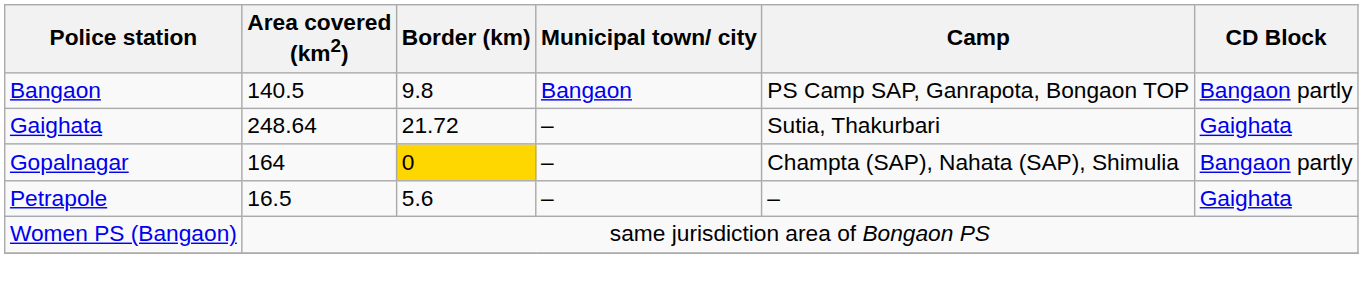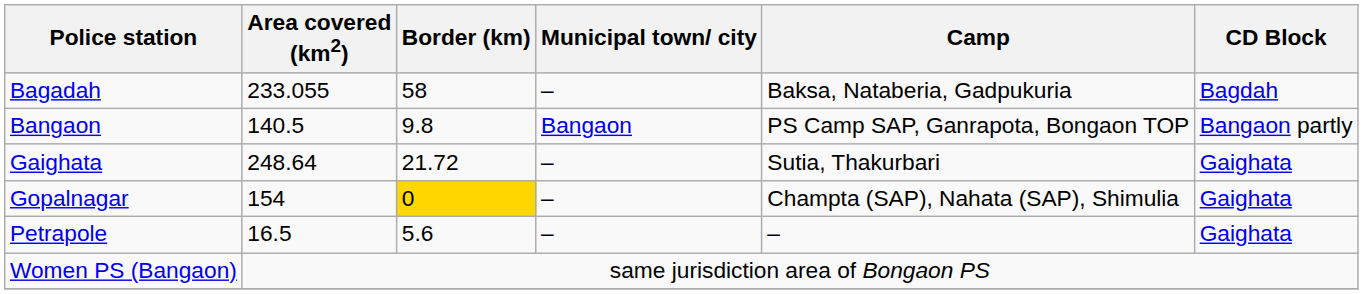 <table class="wikitable sortable">
 <tr>
 <th>Police station</th>
 <th>Area covered<br>(km<sup>2</sup>)</th>
 <th>Border (km)</th>
 <th>Municipal town/ city</th>
 <th>Camp</th>
 <th>CD Block</th>
+</tr>
+<tr>
+<td><a href='#'>Bagadah</a></td>
+<td>233.055</td>
+<td>58</td>
+<td>–</td>
+<td>Baksa, Nataberia, Gadpukuria</td>
+<td><a href='#'>Bagdah</a></td>
 </tr>
 <tr>
 <td><a href='#'>Bangaon</a></td>
 <td>140.5</td>
 <td>9.8</td>
 <td><a href='#'>Bangaon</a></td>
 <td>PS Camp SAP, Ganrapota, Bongaon TOP</td>
 <td><a href='#'>Bangaon</a> partly</td>
 </tr>
 <tr>
 <td><a href='#'>Gaighata</a></td>
 <td>248.64</td>
 <td>21.72</td>
 <td>–</td>
 <td>Sutia, Thakurbari</td>
 <td><a href='#'>Gaighata</a></td>
 </tr>
 <tr>
 <td><a href='#'>Gopalnagar</a></td>
-<td>164</td>
+<td>154</td>
 <td style="background: gold;">0</td>
 <td>–</td>
 <td>Champta (SAP), Nahata (SAP), Shimulia</td>
-<td><a href='#'>Bangaon</a> partly</td>
+<td><a href='#'>Gaighata</a></td>
 </tr>
 <tr>
 <td><a href='#'>Petrapole</a></td>
 <td>16.5</td>
 <td>5.6</td>
 <td>–</td>
 <td>–</td>
 <td><a href='#'>Gaighata</a></td>
 </tr>
 <tr>
 <td><a href='#'>Women PS (Bangaon)</a></td>
 <td colspan=5; align=center>same jurisdiction area of <em>Bongaon PS</em></td>
 </tr>
 <tr>
 </tr>
 </table>
